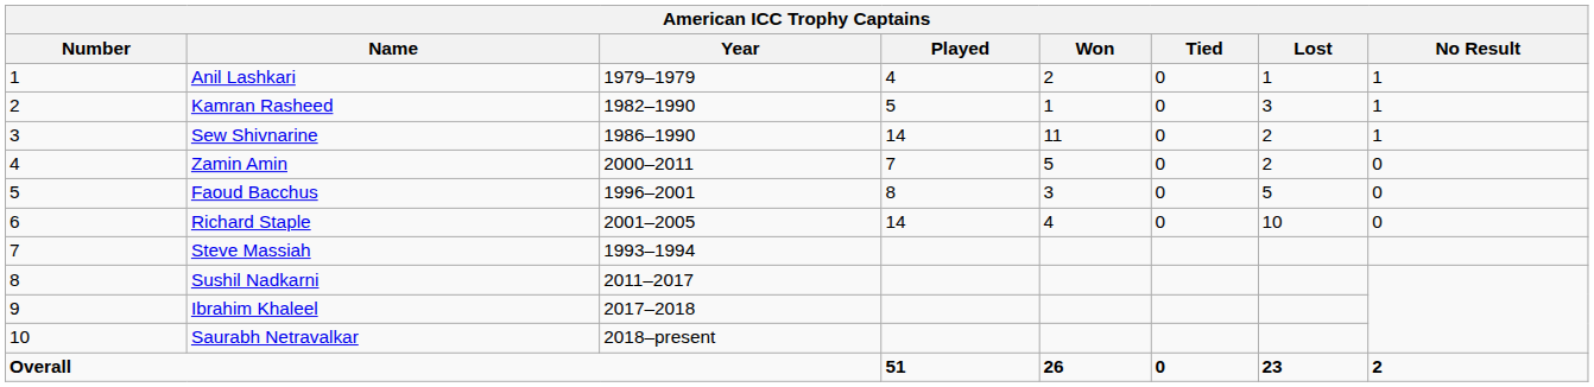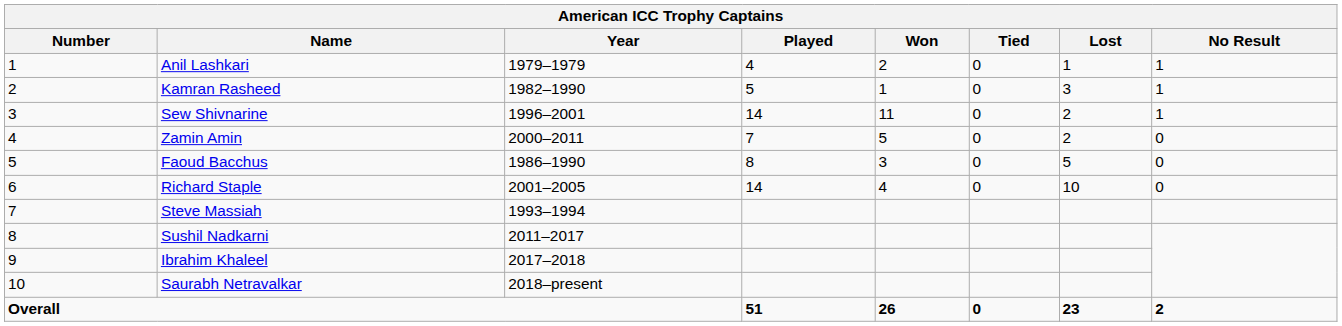 <table class="wikitable" width="70%">
 <tr>
 <th bgcolor="#efefef" colspan=9>American ICC Trophy Captains</th>
 </tr>
 <tr bgcolor="#efefef">
 <th>Number</th>
 <th>Name</th>
 <th>Year</th>
 <th>Played</th>
 <th>Won</th>
 <th>Tied</th>
 <th>Lost</th>
 <th>No Result</th>
 </tr>
 <tr>
 <td>1</td>
 <td><a href='#'>Anil Lashkari</a></td>
 <td>1979–1979</td>
 <td>4</td>
 <td>2</td>
 <td>0</td>
 <td>1</td>
 <td>1</td>
 </tr>
 <tr>
 <td>2</td>
 <td><a href='#'>Kamran Rasheed</a></td>
 <td>1982–1990</td>
 <td>5</td>
 <td>1</td>
 <td>0</td>
 <td>3</td>
 <td>1</td>
 </tr>
 <tr>
 <td>3</td>
 <td><a href='#'>Sew Shivnarine</a></td>
-<td>1986–1990</td>
+<td>1996–2001</td>
 <td>14</td>
 <td>11</td>
 <td>0</td>
 <td>2</td>
 <td>1</td>
 </tr>
 <tr>
 <td>4</td>
 <td><a href='#'>Zamin Amin</a></td>
 <td>2000–2011</td>
 <td>7</td>
 <td>5</td>
 <td>0</td>
 <td>2</td>
 <td>0</td>
 </tr>
 <tr>
 <td>5</td>
 <td><a href='#'>Faoud Bacchus</a></td>
-<td>1996–2001</td>
+<td>1986–1990</td>
 <td>8</td>
 <td>3</td>
 <td>0</td>
 <td>5</td>
 <td>0</td>
 </tr>
 <tr>
 <td>6</td>
 <td><a href='#'>Richard Staple</a></td>
 <td>2001–2005</td>
 <td>14</td>
 <td>4</td>
 <td>0</td>
 <td>10</td>
 <td>0</td>
 </tr>
 <tr>
 <td>7</td>
 <td><a href='#'>Steve Massiah</a></td>
 <td>1993–1994</td>
 <td></td>
 <td></td>
 <td></td>
 <td></td>
 <td></td>
 </tr>
 <tr>
 <td>8</td>
 <td><a href='#'>Sushil Nadkarni</a></td>
 <td>2011–2017</td>
 <td></td>
 <td></td>
 <td></td>
 <td></td>
 </tr>
 <tr>
 <td>9</td>
 <td><a href='#'>Ibrahim Khaleel</a></td>
 <td>2017–2018</td>
 <td></td>
 <td></td>
 <td></td>
 <td></td>
 </tr>
 <tr>
 <td>10</td>
 <td><a href='#'>Saurabh Netravalkar</a></td>
 <td>2018–present</td>
 <td></td>
 <td></td>
 <td></td>
 <td></td>
 </tr>
 <tr>
 <td colspan=3><strong>Overall</strong></td>
 <td><strong>51</strong></td>
 <td><strong>26</strong></td>
 <td><strong>0</strong></td>
 <td><strong>23</strong></td>
 <td><strong>2</strong></td>
 </tr>
 </table>
